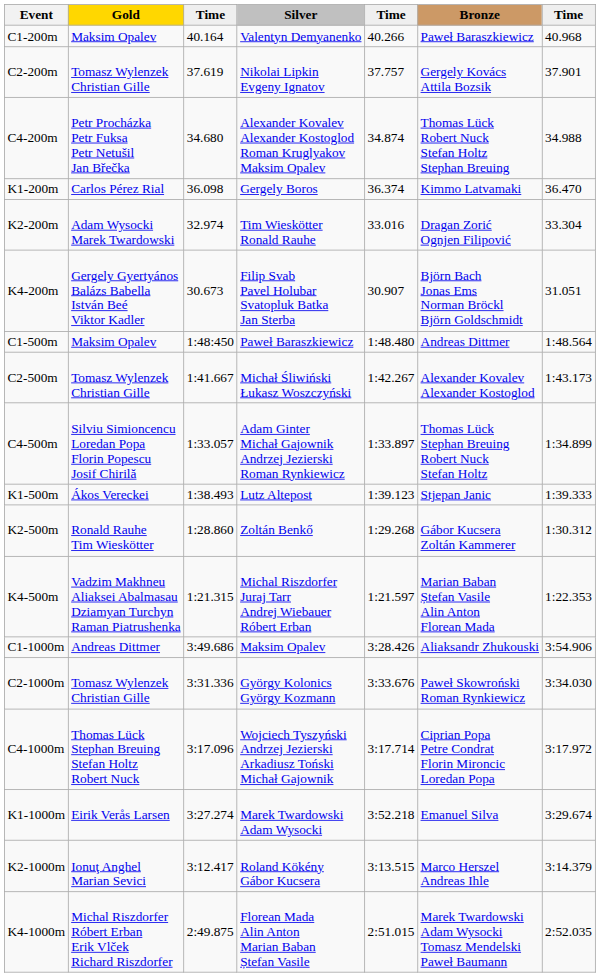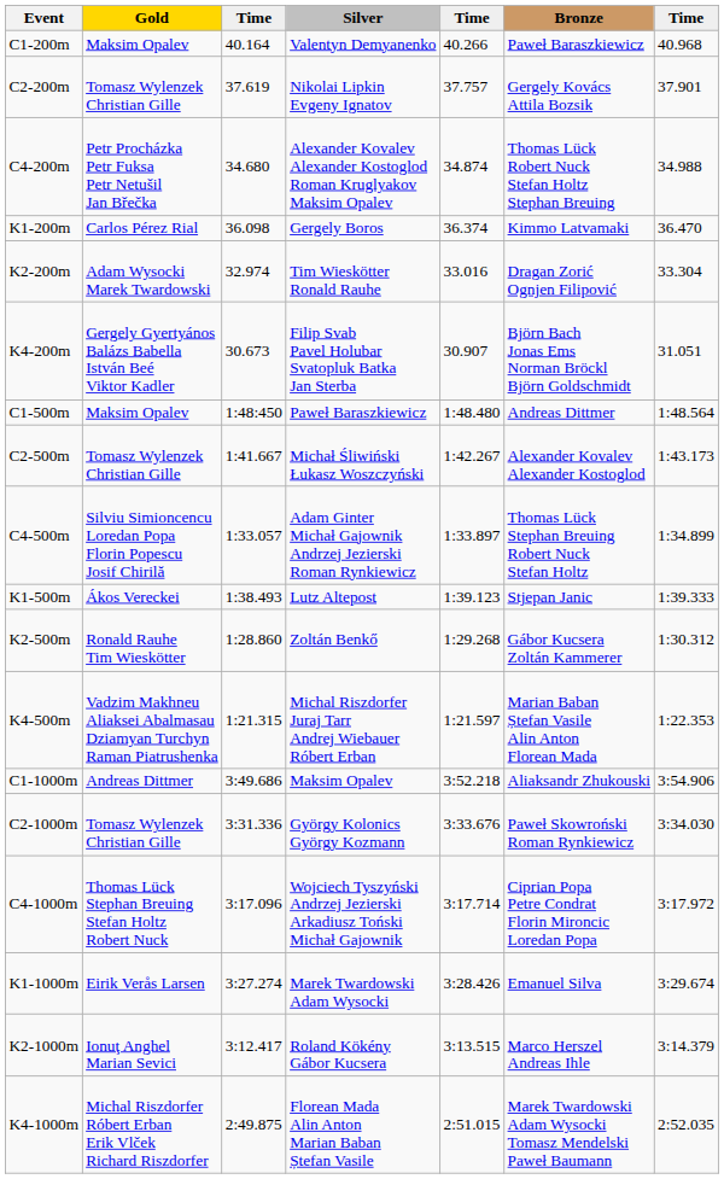 <table class="wikitable">
 <tr>
 <th>Event</th>
 <td align=center bgcolor="gold"><strong>Gold</strong></td>
 <td align=center bgcolor="EFEFEF"><strong>Time</strong></td>
 <td align=center bgcolor="silver"><strong>Silver</strong></td>
 <td align=center bgcolor="EFEFEF"><strong>Time</strong></td>
 <td align=center bgcolor="CC9966"><strong>Bronze</strong></td>
 <td align=center bgcolor="EFEFEF"><strong>Time</strong></td>
 </tr>
 <tr>
 <td>C1-200m</td>
 <td> <a href='#'>Maksim Opalev</a></td>
 <td>40.164</td>
 <td> <a href='#'>Valentyn Demyanenko</a></td>
 <td>40.266</td>
 <td> <a href='#'>Paweł Baraszkiewicz</a></td>
 <td>40.968</td>
 </tr>
 <tr>
 <td>C2-200m</td>
 <td><br><a href='#'>Tomasz Wylenzek</a><br><a href='#'>Christian Gille</a></td>
 <td>37.619</td>
 <td><br><a href='#'>Nikolai Lipkin</a><br><a href='#'>Evgeny Ignatov</a></td>
 <td>37.757</td>
 <td><br><a href='#'>Gergely Kovács</a><br><a href='#'>Attila Bozsik</a></td>
 <td>37.901</td>
 </tr>
 <tr>
 <td>C4-200m</td>
 <td><br><a href='#'>Petr Procházka</a><br><a href='#'>Petr Fuksa</a><br><a href='#'>Petr Netušil</a><br><a href='#'>Jan Břečka</a></td>
 <td>34.680</td>
 <td><br><a href='#'>Alexander Kovalev</a><br><a href='#'>Alexander Kostoglod</a><br><a href='#'>Roman Kruglyakov</a><br><a href='#'>Maksim Opalev</a></td>
 <td>34.874</td>
 <td><br><a href='#'>Thomas Lück</a><br><a href='#'>Robert Nuck</a><br><a href='#'>Stefan Holtz</a><br><a href='#'>Stephan Breuing</a></td>
 <td>34.988</td>
 </tr>
 <tr>
 <td>K1-200m</td>
 <td> <a href='#'>Carlos Pérez Rial</a></td>
 <td>36.098</td>
 <td> <a href='#'>Gergely Boros</a></td>
 <td>36.374</td>
 <td> <a href='#'>Kimmo Latvamaki</a></td>
 <td>36.470</td>
 </tr>
 <tr>
 <td>K2-200m</td>
 <td><br><a href='#'>Adam Wysocki</a><br><a href='#'>Marek Twardowski</a></td>
 <td>32.974</td>
 <td><br><a href='#'>Tim Wieskötter</a><br><a href='#'>Ronald Rauhe</a></td>
 <td>33.016</td>
 <td><br><a href='#'>Dragan Zorić</a><br><a href='#'>Ognjen Filipović</a></td>
 <td>33.304</td>
 </tr>
 <tr>
 <td>K4-200m</td>
 <td><br><a href='#'>Gergely Gyertyános</a><br><a href='#'>Balázs Babella</a><br><a href='#'>István Beé</a><br><a href='#'>Viktor Kadler</a></td>
 <td>30.673</td>
 <td><br><a href='#'>Filip Svab</a><br><a href='#'>Pavel Holubar</a><br><a href='#'>Svatopluk Batka</a><br><a href='#'>Jan Sterba</a></td>
 <td>30.907</td>
 <td><br><a href='#'>Björn Bach</a><br><a href='#'>Jonas Ems</a><br><a href='#'>Norman Bröckl</a><br><a href='#'>Björn Goldschmidt</a></td>
 <td>31.051</td>
 </tr>
 <tr>
 <td>C1-500m</td>
 <td> <a href='#'>Maksim Opalev</a></td>
 <td>1:48:450</td>
 <td> <a href='#'>Paweł Baraszkiewicz</a></td>
 <td>1:48.480</td>
 <td> <a href='#'>Andreas Dittmer</a></td>
 <td>1:48.564</td>
 </tr>
 <tr>
 <td>C2-500m</td>
 <td><br><a href='#'>Tomasz Wylenzek</a><br><a href='#'>Christian Gille</a></td>
 <td>1:41.667</td>
 <td><br><a href='#'>Michał Śliwiński</a><br><a href='#'>Łukasz Woszczyński</a></td>
 <td>1:42.267</td>
 <td><br><a href='#'>Alexander Kovalev</a><br><a href='#'>Alexander Kostoglod</a></td>
 <td>1:43.173</td>
 </tr>
 <tr>
 <td>C4-500m</td>
 <td><br><a href='#'>Silviu Simioncencu</a><br><a href='#'>Loredan Popa</a><br><a href='#'>Florin Popescu</a><br><a href='#'>Josif Chirilă</a></td>
 <td>1:33.057</td>
 <td><br><a href='#'>Adam Ginter</a><br><a href='#'>Michał Gajownik</a><br><a href='#'>Andrzej Jezierski</a><br><a href='#'>Roman Rynkiewicz</a></td>
 <td>1:33.897</td>
 <td><br><a href='#'>Thomas Lück</a><br><a href='#'>Stephan Breuing</a><br><a href='#'>Robert Nuck</a><br><a href='#'>Stefan Holtz</a></td>
 <td>1:34.899</td>
 </tr>
 <tr>
 <td>K1-500m</td>
 <td> <a href='#'>Ákos Vereckei</a></td>
 <td>1:38.493</td>
 <td> <a href='#'>Lutz Altepost</a></td>
 <td>1:39.123</td>
 <td> <a href='#'>Stjepan Janic</a></td>
 <td>1:39.333</td>
 </tr>
 <tr>
 <td>K2-500m</td>
 <td><br><a href='#'>Ronald Rauhe</a><br><a href='#'>Tim Wieskötter</a></td>
 <td>1:28.860</td>
 <td> <a href='#'>Zoltán Benkő</a></td>
 <td>1:29.268</td>
 <td><br><a href='#'>Gábor Kucsera</a><br><a href='#'>Zoltán Kammerer</a></td>
 <td>1:30.312</td>
 </tr>
 <tr>
 <td>K4-500m</td>
 <td><br><a href='#'>Vadzim Makhneu</a><br><a href='#'>Aliaksei Abalmasau</a><br><a href='#'>Dziamyan Turchyn</a><br><a href='#'>Raman Piatrushenka</a></td>
 <td>1:21.315</td>
 <td><br><a href='#'>Michal Riszdorfer</a><br><a href='#'>Juraj Tarr</a><br><a href='#'>Andrej Wiebauer</a><br><a href='#'>Róbert Erban</a></td>
 <td>1:21.597</td>
 <td><br><a href='#'>Marian Baban</a><br><a href='#'>Ștefan Vasile</a><br><a href='#'>Alin Anton</a><br><a href='#'>Florean Mada</a></td>
 <td>1:22.353</td>
 </tr>
 <tr>
 <td>C1-1000m</td>
 <td> <a href='#'>Andreas Dittmer</a></td>
 <td>3:49.686</td>
 <td> <a href='#'>Maksim Opalev</a></td>
-<td>3:28.426</td>
+<td>3:52.218</td>
 <td> <a href='#'>Aliaksandr Zhukouski</a></td>
 <td>3:54.906</td>
 </tr>
 <tr>
 <td>C2-1000m</td>
 <td><br><a href='#'>Tomasz Wylenzek</a><br><a href='#'>Christian Gille</a></td>
 <td>3:31.336</td>
 <td><br><a href='#'>György Kolonics</a><br><a href='#'>György Kozmann</a></td>
 <td>3:33.676</td>
 <td><br><a href='#'>Paweł Skowroński</a><br><a href='#'>Roman Rynkiewicz</a></td>
 <td>3:34.030</td>
 </tr>
 <tr>
 <td>C4-1000m</td>
 <td><br><a href='#'>Thomas Lück</a><br><a href='#'>Stephan Breuing</a><br><a href='#'>Stefan Holtz</a><br><a href='#'>Robert Nuck</a></td>
 <td>3:17.096</td>
 <td><br><a href='#'>Wojciech Tyszyński</a><br><a href='#'>Andrzej Jezierski</a><br><a href='#'>Arkadiusz Toński</a><br><a href='#'>Michał Gajownik</a></td>
 <td>3:17.714</td>
 <td><br><a href='#'>Ciprian Popa</a><br><a href='#'>Petre Condrat</a><br><a href='#'>Florin Mironcic</a><br><a href='#'>Loredan Popa</a></td>
 <td>3:17.972</td>
 </tr>
 <tr>
 <td>K1-1000m</td>
 <td> <a href='#'>Eirik Verås Larsen</a></td>
 <td>3:27.274</td>
 <td><br><a href='#'>Marek Twardowski</a><br><a href='#'>Adam Wysocki</a></td>
-<td>3:52.218</td>
+<td>3:28.426</td>
 <td> <a href='#'>Emanuel Silva</a></td>
 <td>3:29.674</td>
 </tr>
 <tr>
 <td>K2-1000m</td>
 <td><br><a href='#'>Ionuţ Anghel</a><br><a href='#'>Marian Sevici</a></td>
 <td>3:12.417</td>
 <td><br><a href='#'>Roland Kökény</a><br><a href='#'>Gábor Kucsera</a></td>
 <td>3:13.515</td>
 <td><br><a href='#'>Marco Herszel</a><br><a href='#'>Andreas Ihle</a></td>
 <td>3:14.379</td>
 </tr>
 <tr>
 <td>K4-1000m</td>
 <td><br><a href='#'>Michal Riszdorfer</a><br><a href='#'>Róbert Erban</a><br><a href='#'>Erik Vlček</a><br><a href='#'>Richard Riszdorfer</a></td>
 <td>2:49.875</td>
 <td><br><a href='#'>Florean Mada</a><br><a href='#'>Alin Anton</a><br><a href='#'>Marian Baban</a><br><a href='#'>Ștefan Vasile</a></td>
 <td>2:51.015</td>
 <td><br><a href='#'>Marek Twardowski</a><br><a href='#'>Adam Wysocki</a><br><a href='#'>Tomasz Mendelski</a><br><a href='#'>Paweł Baumann</a></td>
 <td>2:52.035</td>
 </tr>
 </table>
